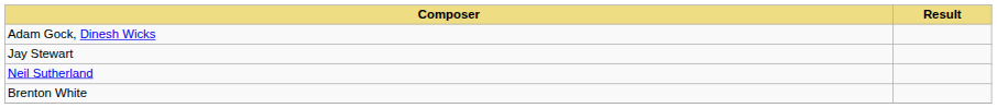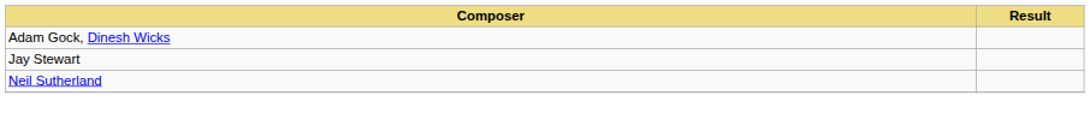 <table class="wikitable" width=100%>
 <tr>
 <th style="width:90%;background:#EEDD82;">Composer</th>
 <th style="width:10%;background:#EEDD82;">Result<br></th>
 </tr>
 <tr>
 <td>Adam Gock, <a href='#'>Dinesh Wicks</a></td>
 <td></td>
 </tr>
 <tr>
 <td>Jay Stewart</td>
 <td></td>
 </tr>
 <tr>
 <td><a href='#'>Neil Sutherland</a></td>
 <td></td>
 </tr>
 <tr>
-<td>Brenton White</td>
-<td></td>
-</tr>
-<tr>
 </tr>
 </table>
